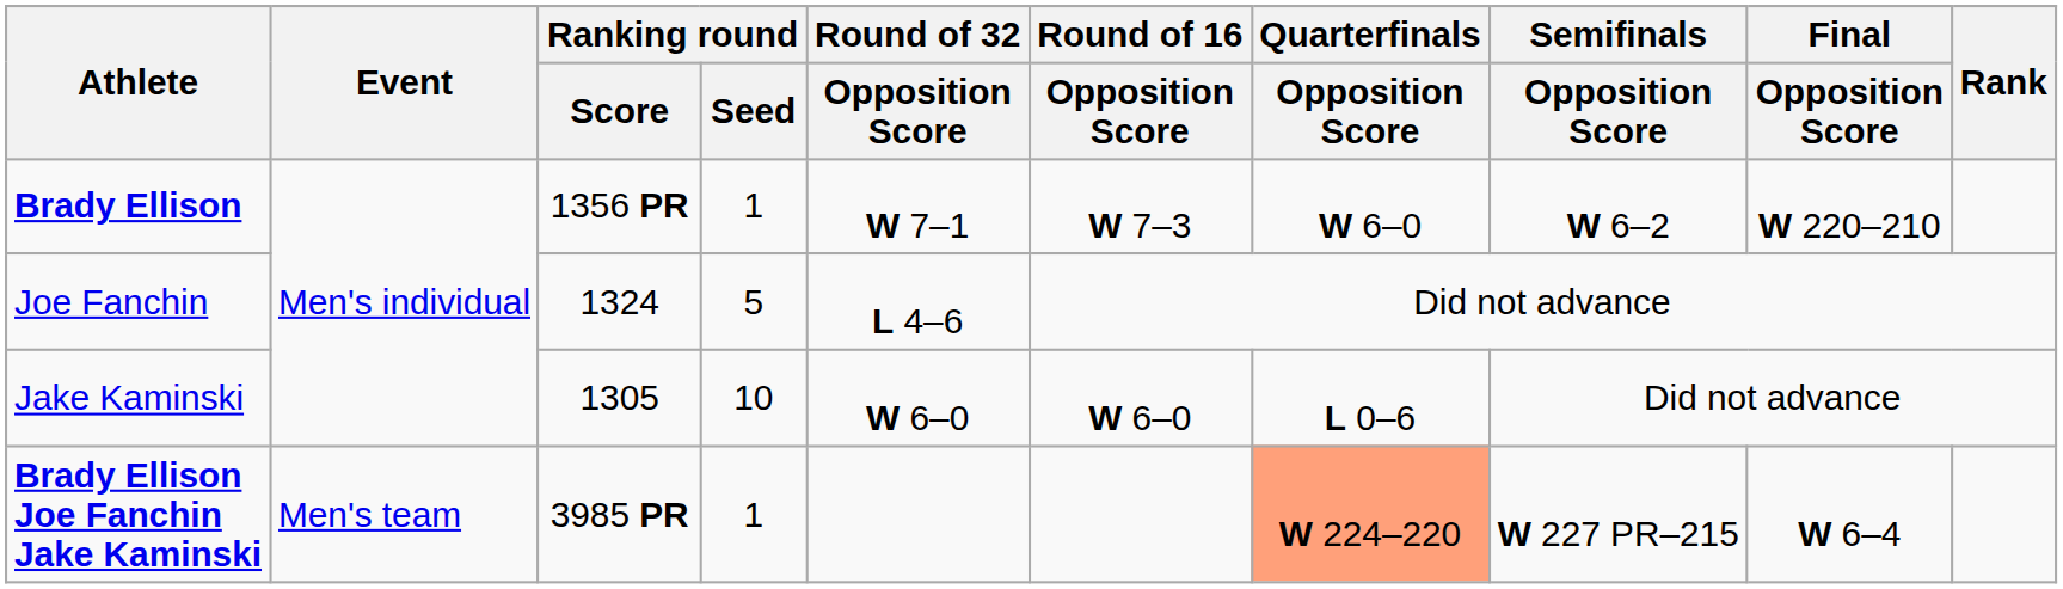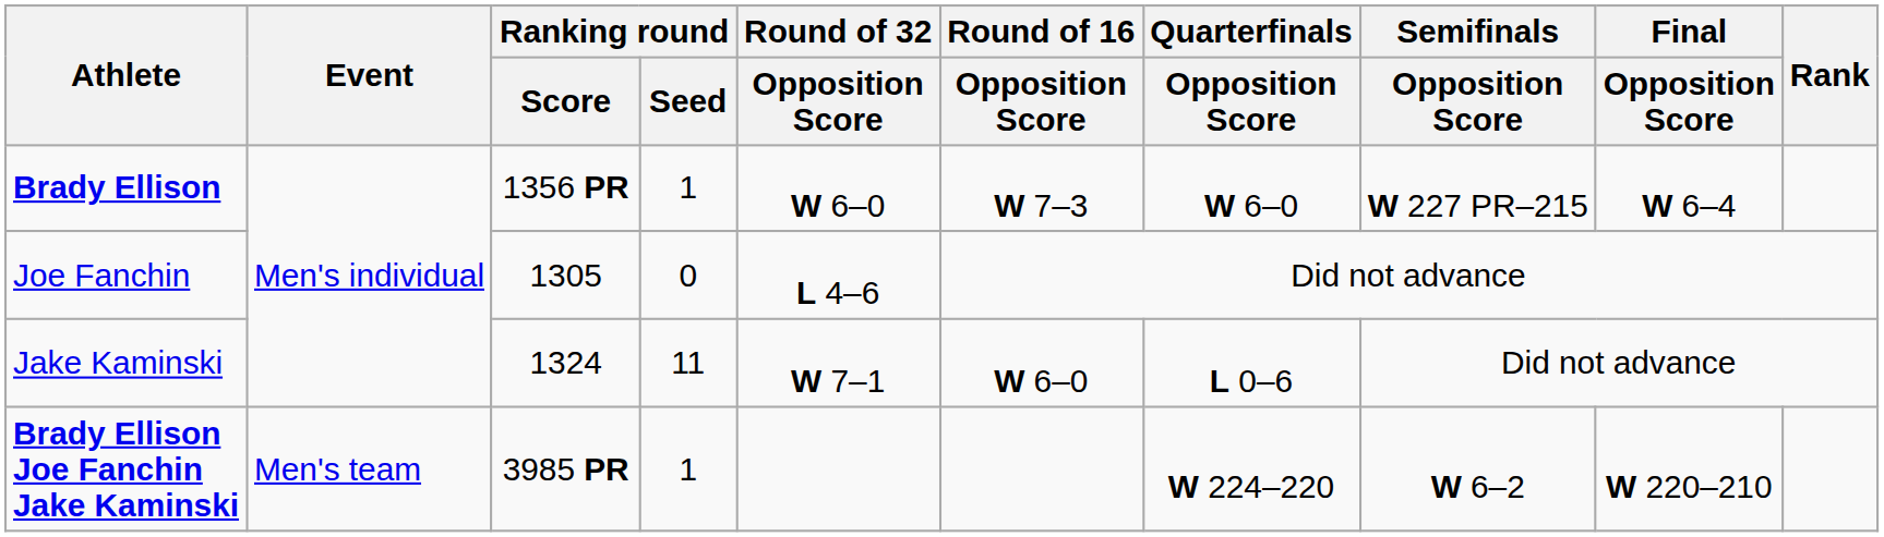 <table class="wikitable" style="font-size:90%">
 <tr>
 <th rowspan=2>Athlete</th>
 <th rowspan=2>Event</th>
 <th colspan=2>Ranking round</th>
 <th>Round of 32</th>
 <th>Round of 16</th>
 <th>Quarterfinals</th>
 <th>Semifinals</th>
 <th>Final</th>
 <th rowspan="2">Rank</th>
 </tr>
 <tr>
 <th>Score</th>
 <th>Seed</th>
 <th>Opposition<br>Score</th>
 <th>Opposition<br>Score</th>
 <th>Opposition<br>Score</th>
 <th>Opposition<br>Score</th>
 <th>Opposition<br>Score</th>
 </tr>
 <tr align=center>
 <td align=left><strong><a href='#'>Brady Ellison</a></strong></td>
 <td align=left rowspan=3><a href='#'>Men's individual</a></td>
 <td>1356 <strong>PR</strong></td>
 <td>1</td>
-<td><br><strong>W</strong> 7–1</td>
+<td><br><strong>W</strong> 6–0</td>
 <td><br><strong>W</strong> 7–3</td>
 <td><br><strong>W</strong> 6–0</td>
-<td><br><strong>W</strong> 6–2</td>
-<td><br><strong>W</strong> 220–210</td>
+<td><br><strong>W</strong> 227 PR–215</td>
+<td><br><strong>W</strong> 6–4</td>
 <td></td>
 </tr>
 <tr align=center>
 <td align=left><a href='#'>Joe Fanchin</a></td>
-<td>1324</td>
-<td>5</td>
+<td>1305</td>
+<td>0</td>
 <td><br><strong>L</strong> 4–6</td>
 <td colspan=5>Did not advance</td>
 </tr>
 <tr align=center>
 <td align=left><a href='#'>Jake Kaminski</a></td>
-<td>1305</td>
-<td>10</td>
-<td><br><strong>W</strong> 6–0</td>
+<td>1324</td>
+<td>11</td>
+<td><br><strong>W</strong> 7–1</td>
 <td><br><strong>W</strong> 6–0</td>
 <td><br><strong>L</strong> 0–6</td>
 <td colspan=3>Did not advance</td>
 </tr>
 <tr align=center>
 <td align=left><strong><a href='#'>Brady Ellison</a><br><a href='#'>Joe Fanchin</a><br><a href='#'>Jake Kaminski</a></strong></td>
 <td align=left><a href='#'>Men's team</a></td>
 <td>3985 <strong>PR</strong></td>
 <td>1</td>
 <td></td>
 <td></td>
-<td style="background: lightsalmon;"><br><strong>W</strong> 224–220</td>
-<td><br><strong>W</strong> 227 PR–215</td>
-<td><br><strong>W</strong> 6–4</td>
+<td><br><strong>W</strong> 224–220</td>
+<td><br><strong>W</strong> 6–2</td>
+<td><br><strong>W</strong> 220–210</td>
 <td></td>
 </tr>
 </table>
